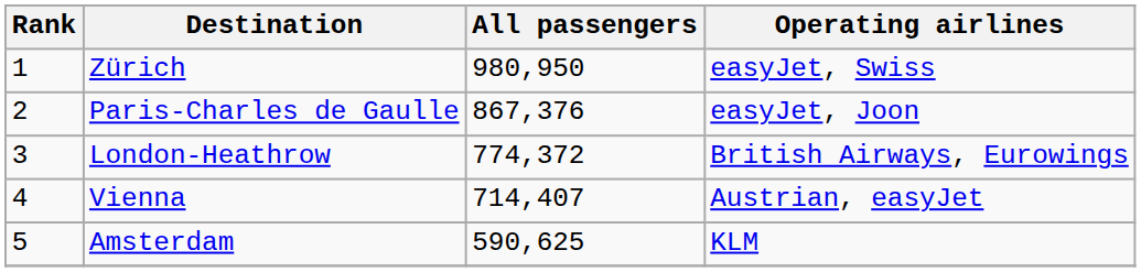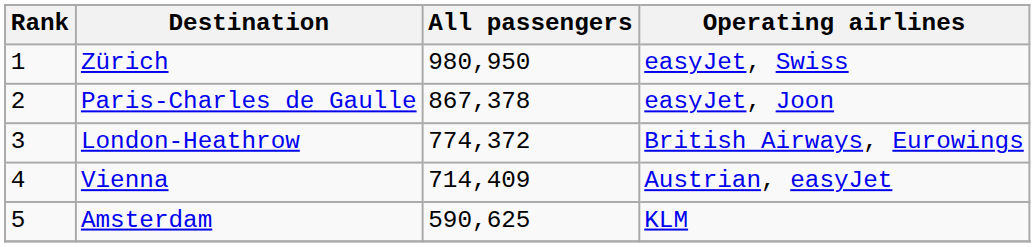 <table class="wikitable sortable" style="font-size: 95%;">
 <tr>
 <th>Rank</th>
 <th>Destination</th>
 <th>All passengers</th>
 <th>Operating airlines</th>
 </tr>
 <tr>
 <td>1</td>
 <td> <a href='#'>Zürich</a></td>
 <td>980,950</td>
 <td><a href='#'>easyJet</a>, <a href='#'>Swiss</a></td>
 </tr>
 <tr>
 <td>2</td>
 <td> <a href='#'>Paris-Charles de Gaulle</a></td>
-<td>867,376</td>
+<td>867,378</td>
 <td><a href='#'>easyJet</a>, <a href='#'>Joon</a></td>
 </tr>
 <tr>
 <td>3</td>
 <td> <a href='#'>London-Heathrow</a></td>
 <td>774,372</td>
 <td><a href='#'>British Airways</a>, <a href='#'>Eurowings</a></td>
 </tr>
 <tr>
 <td>4</td>
 <td> <a href='#'>Vienna</a></td>
-<td>714,407</td>
+<td>714,409</td>
 <td><a href='#'>Austrian</a>, <a href='#'>easyJet</a></td>
 </tr>
 <tr>
 <td>5</td>
 <td> <a href='#'>Amsterdam</a></td>
 <td>590,625</td>
 <td><a href='#'>KLM</a></td>
 </tr>
 <tr>
 </tr>
 <tr>
 </tr>
 </table>
